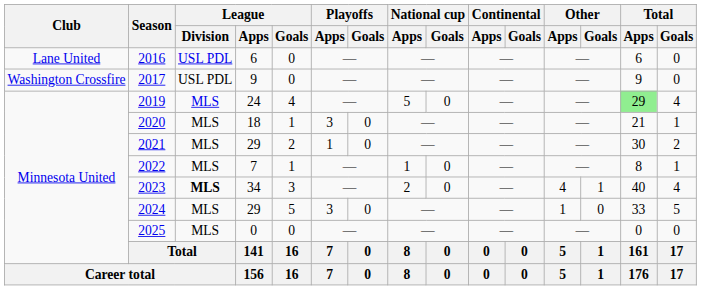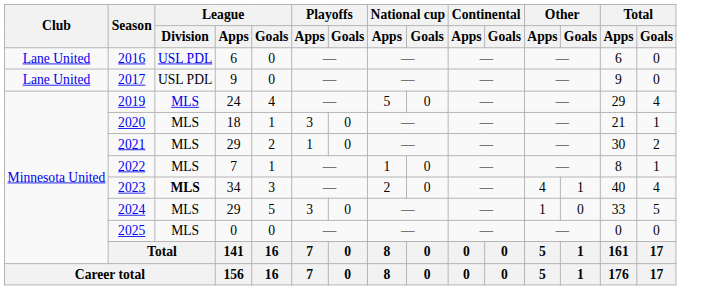 <table class="wikitable" style="text-align:center">
 <tr>
 <th rowspan="2">Club</th>
 <th rowspan="2">Season</th>
 <th colspan="3">League</th>
 <th colspan="2">Playoffs</th>
 <th colspan="2">National cup</th>
 <th colspan="2">Continental</th>
 <th colspan="2">Other</th>
 <th colspan="2">Total</th>
 </tr>
 <tr>
 <th>Division</th>
 <th>Apps</th>
 <th>Goals</th>
 <th>Apps</th>
 <th>Goals</th>
 <th>Apps</th>
 <th>Goals</th>
 <th>Apps</th>
 <th>Goals</th>
 <th>Apps</th>
 <th>Goals</th>
 <th>Apps</th>
 <th>Goals</th>
 </tr>
 <tr>
 <td><a href='#'>Lane United</a></td>
 <td><a href='#'>2016</a></td>
 <td><a href='#'>USL PDL</a></td>
 <td>6</td>
 <td>0</td>
 <td colspan="2">—</td>
 <td colspan="2">—</td>
 <td colspan="2">—</td>
 <td colspan="2">—</td>
 <td>6</td>
 <td>0</td>
 </tr>
 <tr>
-<td><a href='#'>Washington Crossfire</a></td>
+<td><a href='#'>Lane United</a></td>
 <td><a href='#'>2017</a></td>
 <td>USL PDL</td>
 <td>9</td>
 <td>0</td>
 <td colspan="2">—</td>
 <td colspan="2">—</td>
 <td colspan="2">—</td>
 <td colspan="2">—</td>
 <td>9</td>
 <td>0</td>
 </tr>
 <tr>
 <td rowspan="8"><a href='#'>Minnesota United</a></td>
 <td><a href='#'>2019</a></td>
 <td><a href='#'>MLS</a></td>
 <td>24</td>
 <td>4</td>
 <td colspan="2">—</td>
 <td>5</td>
 <td>0</td>
 <td colspan="2">—</td>
 <td colspan="2">—</td>
-<td style="background: lightgreen;">29</td>
+<td>29</td>
 <td>4</td>
 </tr>
 <tr>
 <td><a href='#'>2020</a></td>
 <td>MLS</td>
 <td>18</td>
 <td>1</td>
 <td>3</td>
 <td>0</td>
 <td colspan="2">—</td>
 <td colspan="2">—</td>
 <td colspan="2">—</td>
 <td>21</td>
 <td>1</td>
 </tr>
 <tr>
 <td><a href='#'>2021</a></td>
 <td>MLS</td>
 <td>29</td>
 <td>2</td>
 <td>1</td>
 <td>0</td>
 <td colspan="2">—</td>
 <td colspan="2">—</td>
 <td colspan="2">—</td>
 <td>30</td>
 <td>2</td>
 </tr>
 <tr>
 <td><a href='#'>2022</a></td>
 <td>MLS</td>
 <td>7</td>
 <td>1</td>
 <td colspan="2">—</td>
 <td>1</td>
 <td>0</td>
 <td colspan="2">—</td>
 <td colspan="2">—</td>
 <td>8</td>
 <td>1</td>
 </tr>
 <tr>
 <td><a href='#'>2023</a></td>
 <td><strong>MLS</strong></td>
 <td>34</td>
 <td>3</td>
 <td colspan="2">—</td>
 <td>2</td>
 <td>0</td>
 <td colspan="2">—</td>
 <td>4</td>
 <td>1</td>
 <td>40</td>
 <td>4</td>
 </tr>
 <tr>
 <td><a href='#'>2024</a></td>
 <td>MLS</td>
 <td>29</td>
 <td>5</td>
 <td>3</td>
 <td>0</td>
 <td colspan="2">—</td>
 <td colspan="2">—</td>
 <td>1</td>
 <td>0</td>
 <td>33</td>
 <td>5</td>
 </tr>
 <tr>
 <td><a href='#'>2025</a></td>
 <td>MLS</td>
 <td>0</td>
 <td>0</td>
 <td colspan="2">—</td>
 <td colspan="2">—</td>
 <td colspan="2">—</td>
 <td colspan="2">—</td>
 <td>0</td>
 <td>0</td>
 </tr>
 <tr>
 <th colspan="2">Total</th>
 <th>141</th>
 <th>16</th>
 <th>7</th>
 <th>0</th>
 <th>8</th>
 <th>0</th>
 <th>0</th>
 <th>0</th>
 <th>5</th>
 <th>1</th>
 <th>161</th>
 <th>17</th>
 </tr>
 <tr>
 <th colspan="3">Career total</th>
 <th>156</th>
 <th>16</th>
 <th>7</th>
 <th>0</th>
 <th>8</th>
 <th>0</th>
 <th>0</th>
 <th>0</th>
 <th>5</th>
 <th>1</th>
 <th>176</th>
 <th>17</th>
 </tr>
 </table>
